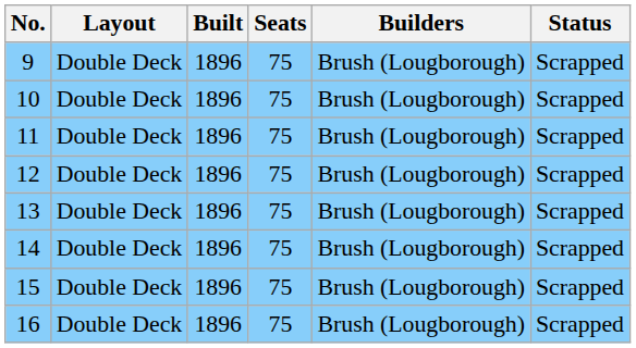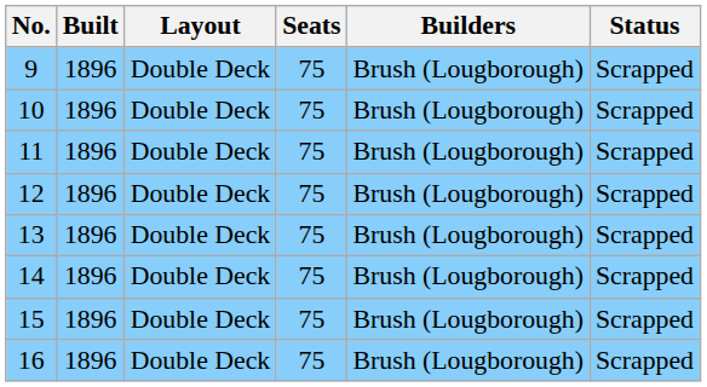 <table class="wikitable">
 <tr>
 <th>No.</th>
+<th>Built</th>
 <th>Layout</th>
-<th>Built</th>
 <th>Seats</th>
 <th>Builders</th>
 <th>Status</th>
 </tr>
 <tr bgcolor=#87cefa>
 <td align="center">9</td>
+<td align="center">1896</td>
 <td align="center">Double Deck</td>
-<td align="center">1896</td>
 <td align="center">75</td>
 <td align="center">Brush (Lougborough)</td>
 <td align="center">Scrapped</td>
 </tr>
 <tr bgcolor=#87cefa>
 <td align="center">10</td>
+<td align="center">1896</td>
 <td align="center">Double Deck</td>
-<td align="center">1896</td>
 <td align="center">75</td>
 <td align="center">Brush (Lougborough)</td>
 <td align="center">Scrapped</td>
 </tr>
 <tr bgcolor=#87cefa>
 <td align="center">11</td>
+<td align="center">1896</td>
 <td align="center">Double Deck</td>
-<td align="center">1896</td>
 <td align="center">75</td>
 <td align="center">Brush (Lougborough)</td>
 <td align="center">Scrapped</td>
 </tr>
 <tr bgcolor=#87cefa>
 <td align="center">12</td>
+<td align="center">1896</td>
 <td align="center">Double Deck</td>
-<td align="center">1896</td>
 <td align="center">75</td>
 <td align="center">Brush (Lougborough)</td>
 <td align="center">Scrapped</td>
 </tr>
 <tr bgcolor=#87cefa>
 <td align="center">13</td>
+<td align="center">1896</td>
 <td align="center">Double Deck</td>
-<td align="center">1896</td>
 <td align="center">75</td>
 <td align="center">Brush (Lougborough)</td>
 <td align="center">Scrapped</td>
 </tr>
 <tr bgcolor=#87cefa>
 <td align="center">14</td>
+<td align="center">1896</td>
 <td align="center">Double Deck</td>
-<td align="center">1896</td>
 <td align="center">75</td>
 <td align="center">Brush (Lougborough)</td>
 <td align="center">Scrapped</td>
 </tr>
 <tr bgcolor=#87cefa>
 <td align="center">15</td>
+<td align="center">1896</td>
 <td align="center">Double Deck</td>
-<td align="center">1896</td>
 <td align="center">75</td>
 <td align="center">Brush (Lougborough)</td>
 <td align="center">Scrapped</td>
 </tr>
 <tr bgcolor=#87cefa>
 <td align="center">16</td>
+<td align="center">1896</td>
 <td align="center">Double Deck</td>
-<td align="center">1896</td>
 <td align="center">75</td>
 <td align="center">Brush (Lougborough)</td>
 <td align="center">Scrapped</td>
 </tr>
 </table>
